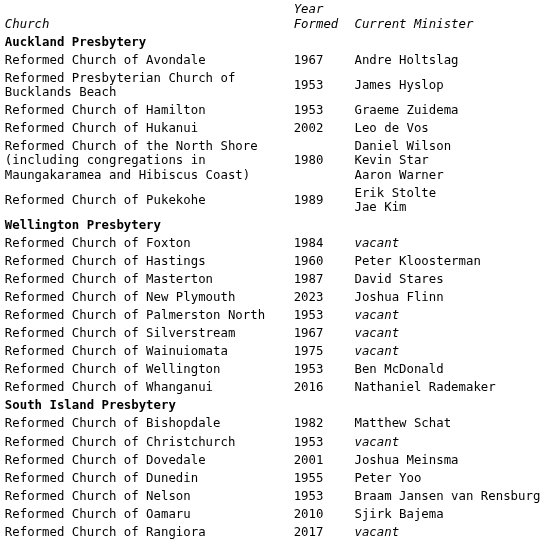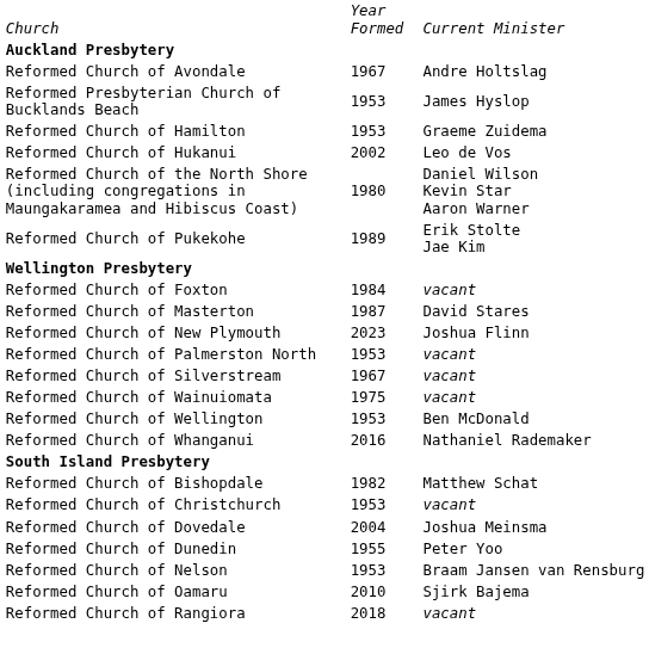 <table>
 <tr valign=bottom>
 <td width="300px"><em>Church</em></td>
 <td width="60px"><em>Year<br>Formed</em></td>
 <td><em>Current Minister</em></td>
 </tr>
 <tr>
 <td><strong>Auckland Presbytery</strong></td>
 </tr>
 <tr>
 <td>Reformed Church of Avondale</td>
 <td>1967</td>
 <td>Andre Holtslag</td>
 </tr>
 <tr>
 <td>Reformed Presbyterian Church of Bucklands Beach</td>
 <td>1953</td>
 <td>James Hyslop</td>
 </tr>
 <tr>
 <td>Reformed Church of Hamilton</td>
 <td>1953</td>
 <td>Graeme Zuidema</td>
 </tr>
 <tr>
 <td>Reformed Church of Hukanui</td>
 <td>2002</td>
 <td>Leo de Vos</td>
 </tr>
 <tr>
 <td>Reformed Church of the North Shore<br>(including congregations in Maungakaramea and Hibiscus Coast)</td>
 <td>1980</td>
 <td>Daniel Wilson<br>Kevin Star<br>Aaron Warner</td>
 </tr>
 <tr>
 <td>Reformed Church of Pukekohe</td>
 <td>1989</td>
 <td>Erik Stolte<br>Jae Kim</td>
 </tr>
 <tr>
 <td><strong>Wellington Presbytery</strong></td>
 </tr>
 <tr>
 <td>Reformed Church of Foxton</td>
 <td>1984</td>
 <td><em>vacant</em></td>
-</tr>
-<tr>
-<td>Reformed Church of Hastings</td>
-<td>1960</td>
-<td>Peter Kloosterman</td>
 </tr>
 <tr>
 <td>Reformed Church of Masterton</td>
 <td>1987</td>
 <td>David Stares</td>
 </tr>
 <tr>
 <td>Reformed Church of New Plymouth</td>
 <td>2023</td>
 <td>Joshua Flinn</td>
 </tr>
 <tr>
 <td>Reformed Church of Palmerston North</td>
 <td>1953</td>
 <td><em>vacant</em></td>
 </tr>
 <tr>
 <td>Reformed Church of Silverstream</td>
 <td>1967</td>
 <td><em>vacant</em></td>
 </tr>
 <tr>
 <td>Reformed Church of Wainuiomata</td>
 <td>1975</td>
 <td><em>vacant</em></td>
 </tr>
 <tr>
 <td>Reformed Church of Wellington</td>
 <td>1953</td>
 <td>Ben McDonald</td>
 </tr>
 <tr>
 <td>Reformed Church of Whanganui</td>
 <td>2016</td>
 <td>Nathaniel Rademaker</td>
 </tr>
 <tr>
 <td><strong>South Island Presbytery</strong></td>
 </tr>
 <tr>
 <td>Reformed Church of Bishopdale</td>
 <td>1982</td>
 <td>Matthew Schat</td>
 </tr>
 <tr>
 <td>Reformed Church of Christchurch</td>
 <td>1953</td>
 <td><em>vacant</em></td>
 </tr>
 <tr>
 <td>Reformed Church of Dovedale</td>
-<td>2001</td>
+<td>2004</td>
 <td>Joshua Meinsma</td>
 </tr>
 <tr>
 <td>Reformed Church of Dunedin</td>
 <td>1955</td>
 <td>Peter Yoo</td>
 </tr>
 <tr>
 <td>Reformed Church of Nelson</td>
 <td>1953</td>
 <td>Braam Jansen van Rensburg</td>
 </tr>
 <tr>
 <td>Reformed Church of Oamaru</td>
 <td>2010</td>
 <td>Sjirk Bajema</td>
 </tr>
 <tr>
 <td>Reformed Church of Rangiora</td>
-<td>2017</td>
+<td>2018</td>
 <td><em>vacant</em></td>
 </tr>
 </table>
